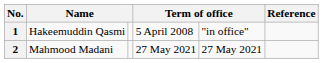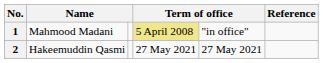 <table class="wikitable">
 <tr>
 <th>No.</th>
 <th colspan=2>Name</th>
 <th colspan=2>Term of office</th>
 <th>Reference</th>
 </tr>
 <tr>
 <th>1</th>
-<td>Hakeemuddin Qasmi</td>
+<td>Mahmood Madani</td>
 <td></td>
-<td>5 April 2008</td>
+<td style="background: khaki;">5 April 2008</td>
 <td>"in office"</td>
 <td></td>
 </tr>
 <tr>
 <th>2</th>
-<td>Mahmood Madani</td>
+<td>Hakeemuddin Qasmi</td>
 <td></td>
 <td>27 May 2021</td>
 <td>27 May 2021</td>
 <td></td>
 </tr>
 </table>
